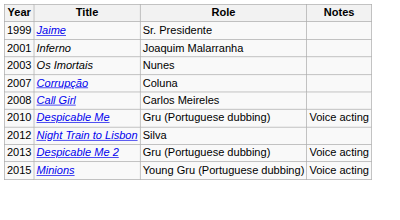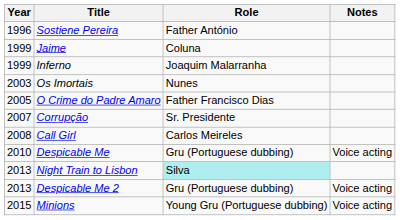 <table class="wikitable sortable">
 <tr>
 <th>Year</th>
 <th>Title</th>
 <th>Role</th>
 <th class="unsortable">Notes</th>
 </tr>
 <tr>
-<td>1999</td>
-<td><em><a href='#'>Jaime</a></em></td>
-<td>Sr. Presidente</td>
+<td>1996</td>
+<td><em><a href='#'>Sostiene Pereira</a></em></td>
+<td>Father António</td>
 <td></td>
 </tr>
 <tr>
-<td>2001</td>
+<td>1999</td>
+<td><em><a href='#'>Jaime</a></em></td>
+<td>Coluna</td>
+<td></td>
+</tr>
+<tr>
+<td>1999</td>
 <td><em>Inferno</em></td>
 <td>Joaquim Malarranha</td>
 <td></td>
 </tr>
 <tr>
 <td>2003</td>
 <td><em>Os Imortais</em></td>
 <td>Nunes</td>
 <td></td>
 </tr>
 <tr>
+<td>2005</td>
+<td><em><a href='#'>O Crime do Padre Amaro</a></em></td>
+<td>Father Francisco Dias</td>
+<td></td>
+</tr>
+<tr>
 <td>2007</td>
 <td><em><a href='#'>Corrupção</a></em></td>
-<td>Coluna</td>
+<td>Sr. Presidente</td>
 <td></td>
 </tr>
 <tr>
 <td>2008</td>
 <td><a href='#'><em>Call Girl</em></a></td>
 <td>Carlos Meireles</td>
 <td></td>
 </tr>
 <tr>
 <td>2010</td>
 <td><em><a href='#'>Despicable Me</a></em></td>
 <td>Gru (Portuguese dubbing)</td>
 <td>Voice acting</td>
 </tr>
 <tr>
-<td>2012</td>
+<td>2013</td>
 <td><em><a href='#'>Night Train to Lisbon</a></em></td>
-<td>Silva</td>
+<td style="background: paleturquoise;">Silva</td>
 <td></td>
 </tr>
 <tr>
 <td>2013</td>
 <td><em><a href='#'>Despicable Me 2</a></em></td>
 <td>Gru (Portuguese dubbing)</td>
 <td>Voice acting</td>
 </tr>
 <tr>
 <td>2015</td>
 <td><em><a href='#'>Minions</a></em></td>
 <td>Young Gru (Portuguese dubbing)</td>
 <td>Voice acting</td>
 </tr>
 </table>
